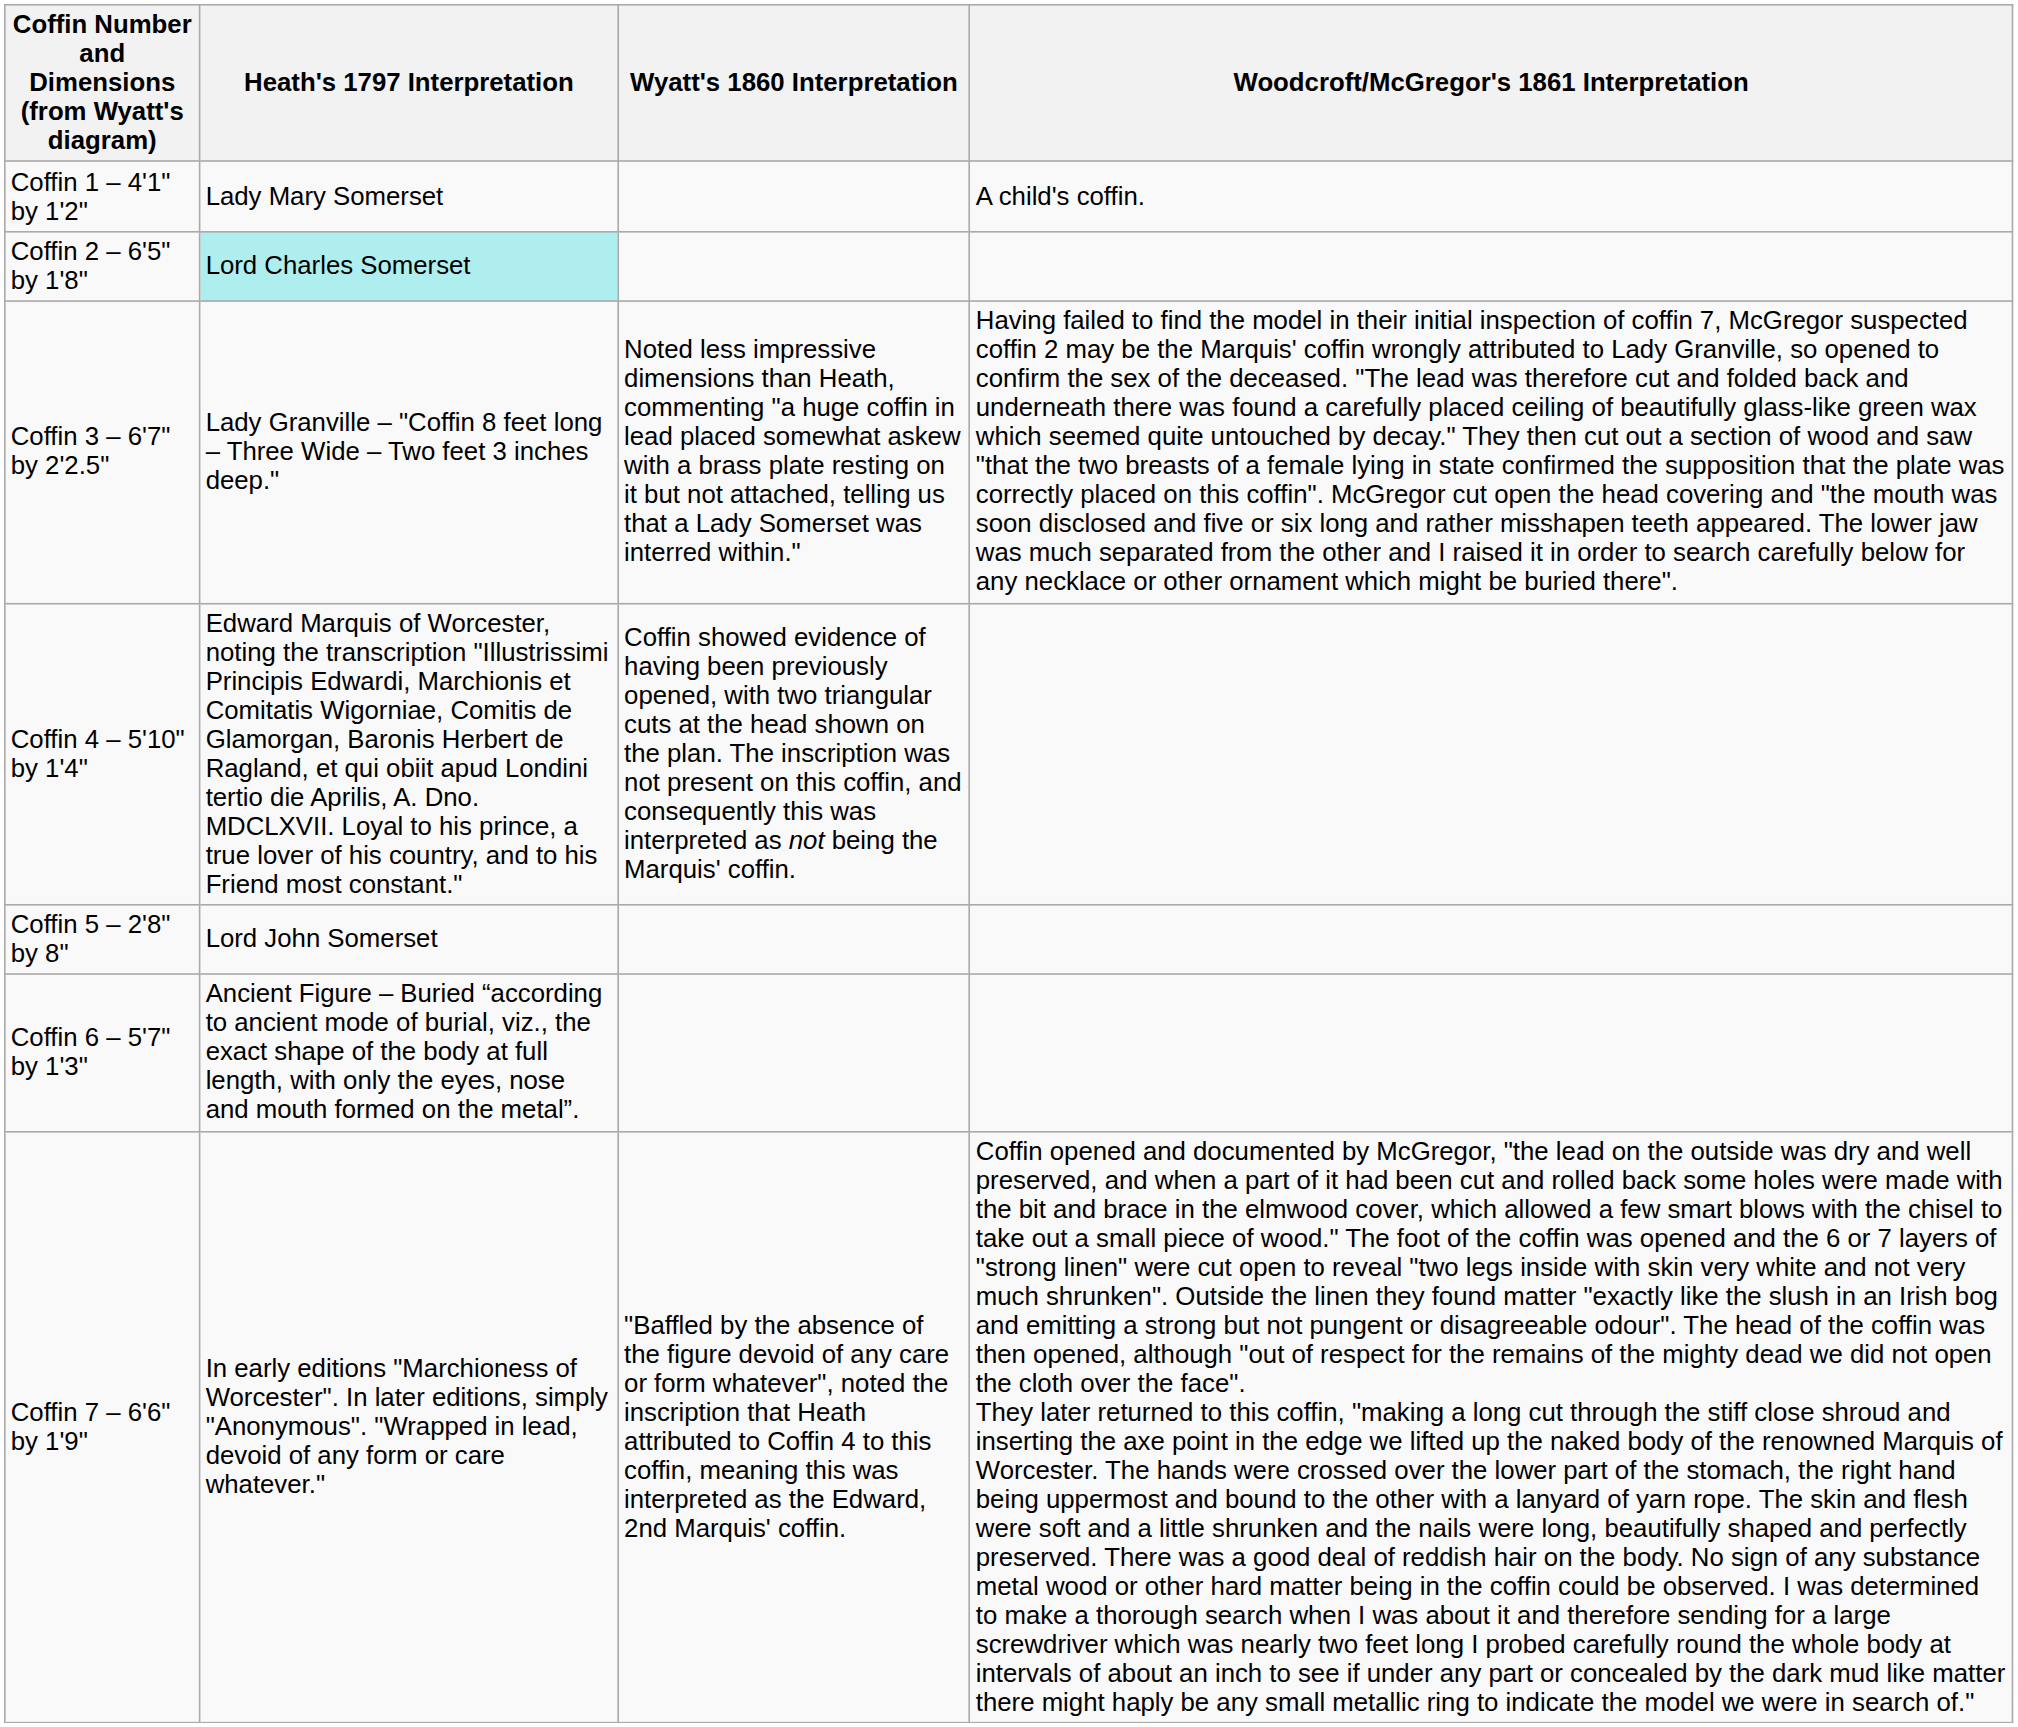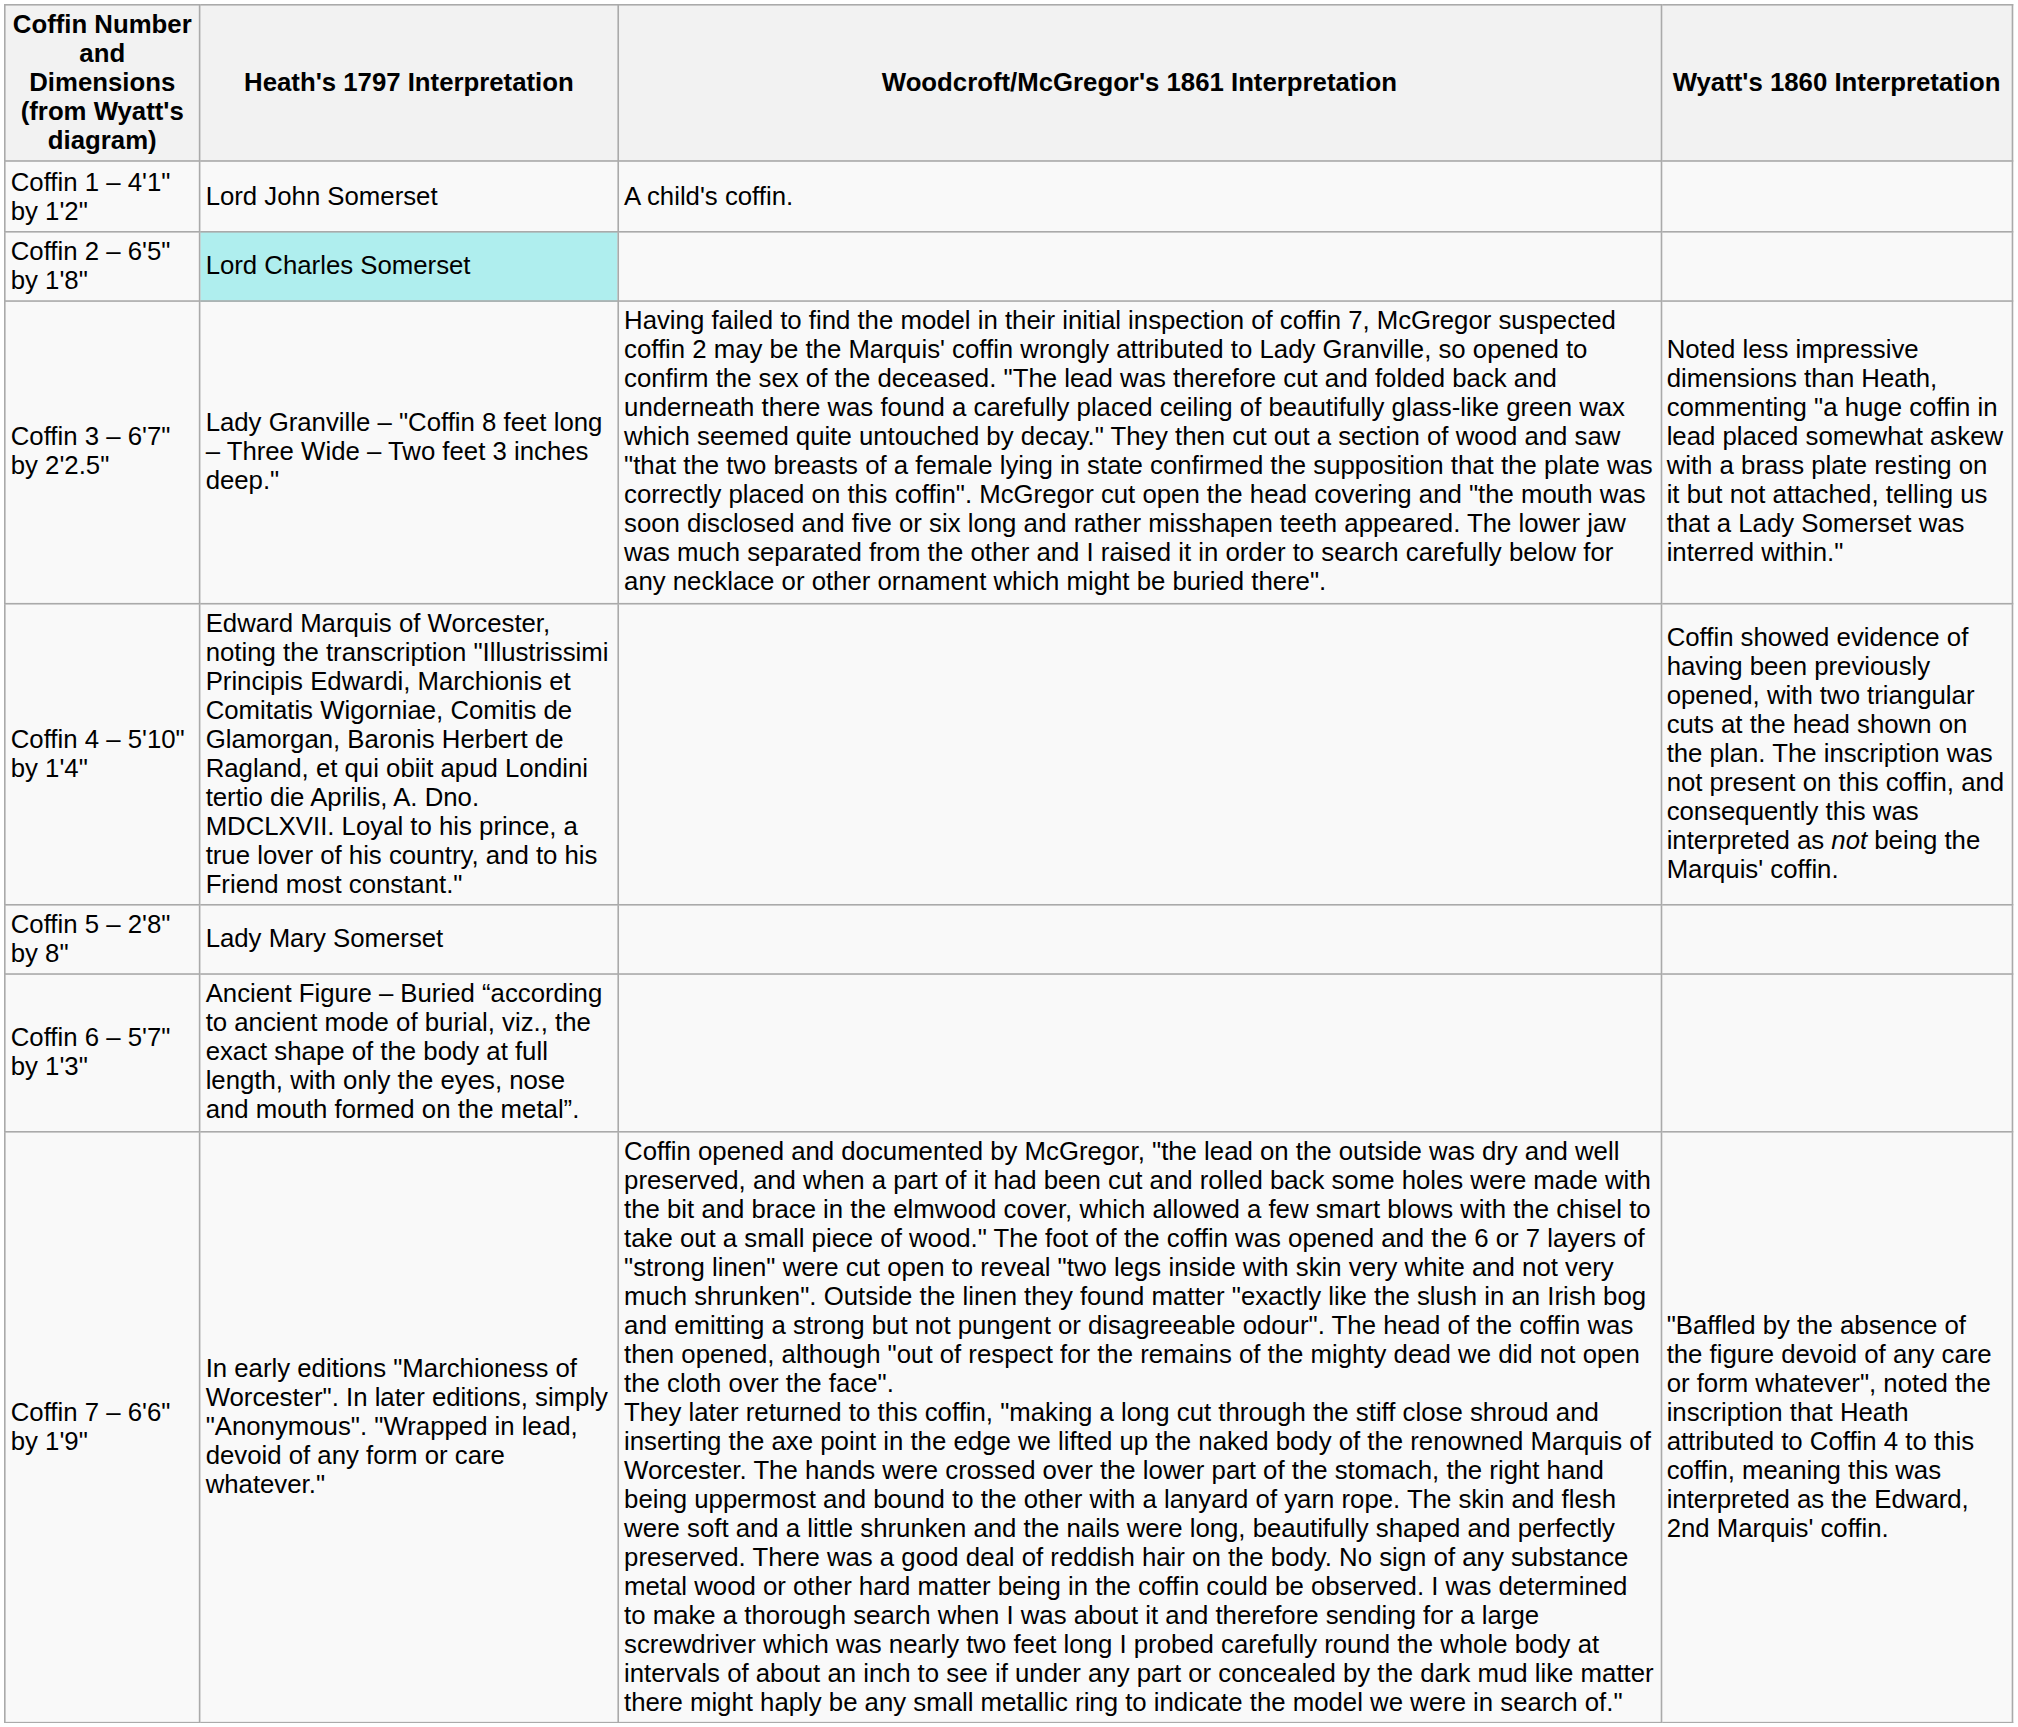 <table class="wikitable">
 <tr>
 <th>Coffin Number and Dimensions (from Wyatt's diagram)</th>
 <th>Heath's 1797 Interpretation</th>
+<th>Woodcroft/McGregor's 1861 Interpretation</th>
 <th>Wyatt's 1860 Interpretation</th>
-<th>Woodcroft/McGregor's 1861 Interpretation</th>
 </tr>
 <tr>
 <td>Coffin 1 – 4'1" by 1'2"</td>
-<td>Lady Mary Somerset</td>
+<td>Lord John Somerset</td>
+<td>A child's coffin.</td>
 <td></td>
-<td>A child's coffin.</td>
 </tr>
 <tr>
 <td>Coffin 2 – 6'5" by 1'8"</td>
 <td style="background: paleturquoise;">Lord Charles Somerset</td>
 <td></td>
 <td></td>
 </tr>
 <tr>
 <td>Coffin 3 – 6'7" by 2'2.5"</td>
 <td>Lady Granville – "Coffin 8 feet long – Three Wide – Two feet 3 inches deep."</td>
+<td>Having failed to find the model in their initial inspection of coffin 7, McGregor suspected coffin 2 may be the Marquis' coffin wrongly attributed to Lady Granville, so opened to confirm the sex of the deceased. "The lead was therefore cut and folded back and underneath there was found a carefully placed ceiling of beautifully glass-like green wax which seemed quite untouched by decay." They then cut out a section of wood and saw "that the two breasts of a female lying in state confirmed the supposition that the plate was correctly placed on this coffin". McGregor cut open the head covering and "the mouth was soon disclosed and five or six long and rather misshapen teeth appeared. The lower jaw was much separated from the other and I raised it in order to search carefully below for any necklace or other ornament which might be buried there".</td>
 <td>Noted less impressive dimensions than Heath, commenting "a huge coffin in lead placed somewhat askew with a brass plate resting on it but not attached, telling us that a Lady Somerset was interred within."</td>
-<td>Having failed to find the model in their initial inspection of coffin 7, McGregor suspected coffin 2 may be the Marquis' coffin wrongly attributed to Lady Granville, so opened to confirm the sex of the deceased. "The lead was therefore cut and folded back and underneath there was found a carefully placed ceiling of beautifully glass-like green wax which seemed quite untouched by decay." They then cut out a section of wood and saw "that the two breasts of a female lying in state confirmed the supposition that the plate was correctly placed on this coffin". McGregor cut open the head covering and "the mouth was soon disclosed and five or six long and rather misshapen teeth appeared. The lower jaw was much separated from the other and I raised it in order to search carefully below for any necklace or other ornament which might be buried there".</td>
 </tr>
 <tr>
 <td>Coffin 4 – 5'10" by 1'4"</td>
 <td>Edward Marquis of Worcester, noting the transcription "Illustrissimi Principis Edwardi, Marchionis et Comitatis Wigorniae, Comitis de Glamorgan, Baronis Herbert de Ragland, et qui obiit apud Londini tertio die Aprilis, A. Dno. MDCLXVII. Loyal to his prince, a true lover of his country, and to his Friend most constant."</td>
+<td></td>
 <td>Coffin showed evidence of having been previously opened, with two triangular cuts at the head shown on the plan. The inscription was not present on this coffin, and consequently this was interpreted as <em>not</em> being the Marquis' coffin.</td>
-<td></td>
 </tr>
 <tr>
 <td>Coffin 5 – 2'8" by 8"</td>
-<td>Lord John Somerset</td>
+<td>Lady Mary Somerset</td>
 <td></td>
 <td></td>
 </tr>
 <tr>
 <td>Coffin 6 – 5'7" by 1'3"</td>
 <td>Ancient Figure – Buried “according to ancient mode of burial, viz., the exact shape of the body at full length, with only the eyes, nose and mouth formed on the metal”.</td>
 <td></td>
 <td></td>
 </tr>
 <tr>
 <td>Coffin 7 – 6'6" by 1'9"</td>
 <td>In early editions "Marchioness of Worcester". In later editions, simply "Anonymous". "Wrapped in lead, devoid of any form or care whatever."</td>
+<td>Coffin opened and documented by McGregor, "the lead on the outside was dry and well preserved, and when a part of it had been cut and rolled back some holes were made with the bit and brace in the elmwood cover, which allowed a few smart blows with the chisel to take out a small piece of wood." The foot of the coffin was opened and the 6 or 7 layers of "strong linen" were cut open to reveal "two legs inside with skin very white and not very much shrunken". Outside the linen they found matter "exactly like the slush in an Irish bog and emitting a strong but not pungent or disagreeable odour". The head of the coffin was then opened, although "out of respect for the remains of the mighty dead we did not open the cloth over the face".<br>They later returned to this coffin, "making a long cut through the stiff close shroud and inserting the axe point in the edge we lifted up the naked body of the renowned Marquis of Worcester. The hands were crossed over the lower part of the stomach, the right hand being uppermost and bound to the other with a lanyard of yarn rope. The skin and flesh were soft and a little shrunken and the nails were long, beautifully shaped and perfectly preserved. There was a good deal of reddish hair on the body. No sign of any substance metal wood or other hard matter being in the coffin could be observed. I was determined to make a thorough search when I was about it and therefore sending for a large screwdriver which was nearly two feet long I probed carefully round the whole body at intervals of about an inch to see if under any part or concealed by the dark mud like matter there might haply be any small metallic ring to indicate the model we were in search of."</td>
 <td>"Baffled by the absence of the figure devoid of any care or form whatever", noted the inscription that Heath attributed to Coffin 4 to this coffin, meaning this was interpreted as the Edward, 2nd Marquis' coffin.</td>
-<td>Coffin opened and documented by McGregor, "the lead on the outside was dry and well preserved, and when a part of it had been cut and rolled back some holes were made with the bit and brace in the elmwood cover, which allowed a few smart blows with the chisel to take out a small piece of wood." The foot of the coffin was opened and the 6 or 7 layers of "strong linen" were cut open to reveal "two legs inside with skin very white and not very much shrunken". Outside the linen they found matter "exactly like the slush in an Irish bog and emitting a strong but not pungent or disagreeable odour". The head of the coffin was then opened, although "out of respect for the remains of the mighty dead we did not open the cloth over the face".<br>They later returned to this coffin, "making a long cut through the stiff close shroud and inserting the axe point in the edge we lifted up the naked body of the renowned Marquis of Worcester. The hands were crossed over the lower part of the stomach, the right hand being uppermost and bound to the other with a lanyard of yarn rope. The skin and flesh were soft and a little shrunken and the nails were long, beautifully shaped and perfectly preserved. There was a good deal of reddish hair on the body. No sign of any substance metal wood or other hard matter being in the coffin could be observed. I was determined to make a thorough search when I was about it and therefore sending for a large screwdriver which was nearly two feet long I probed carefully round the whole body at intervals of about an inch to see if under any part or concealed by the dark mud like matter there might haply be any small metallic ring to indicate the model we were in search of."</td>
 </tr>
 </table>
